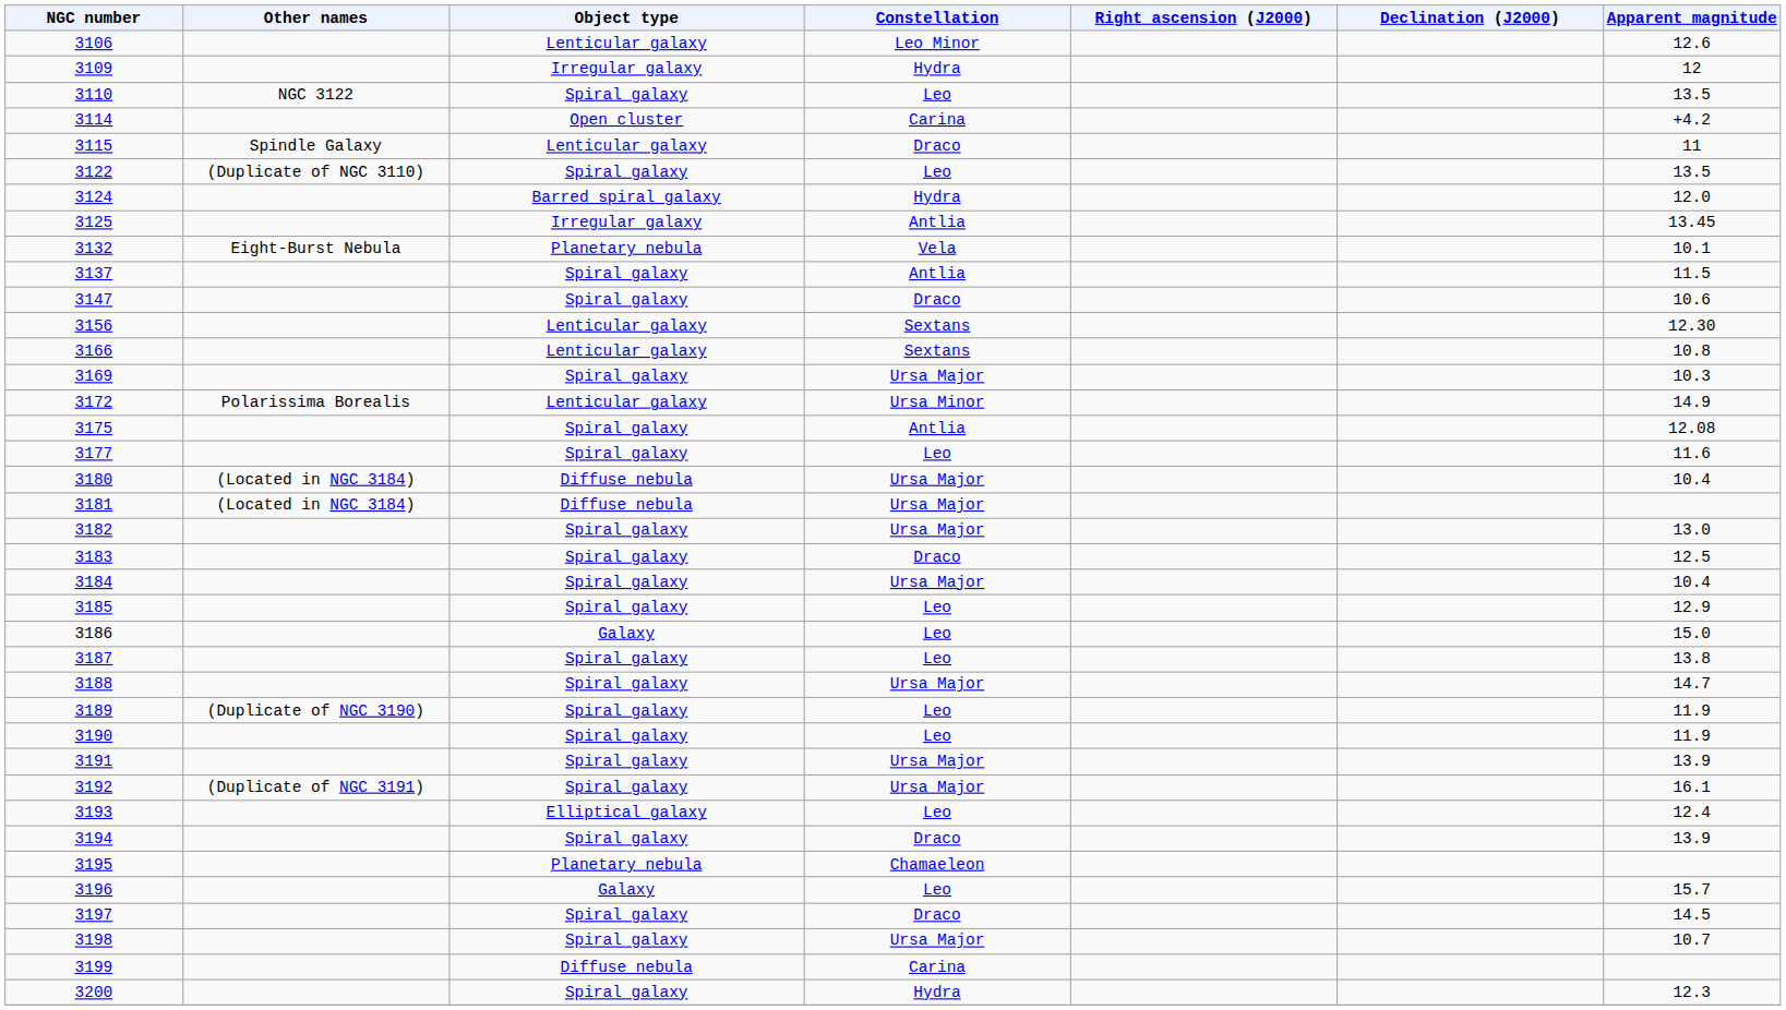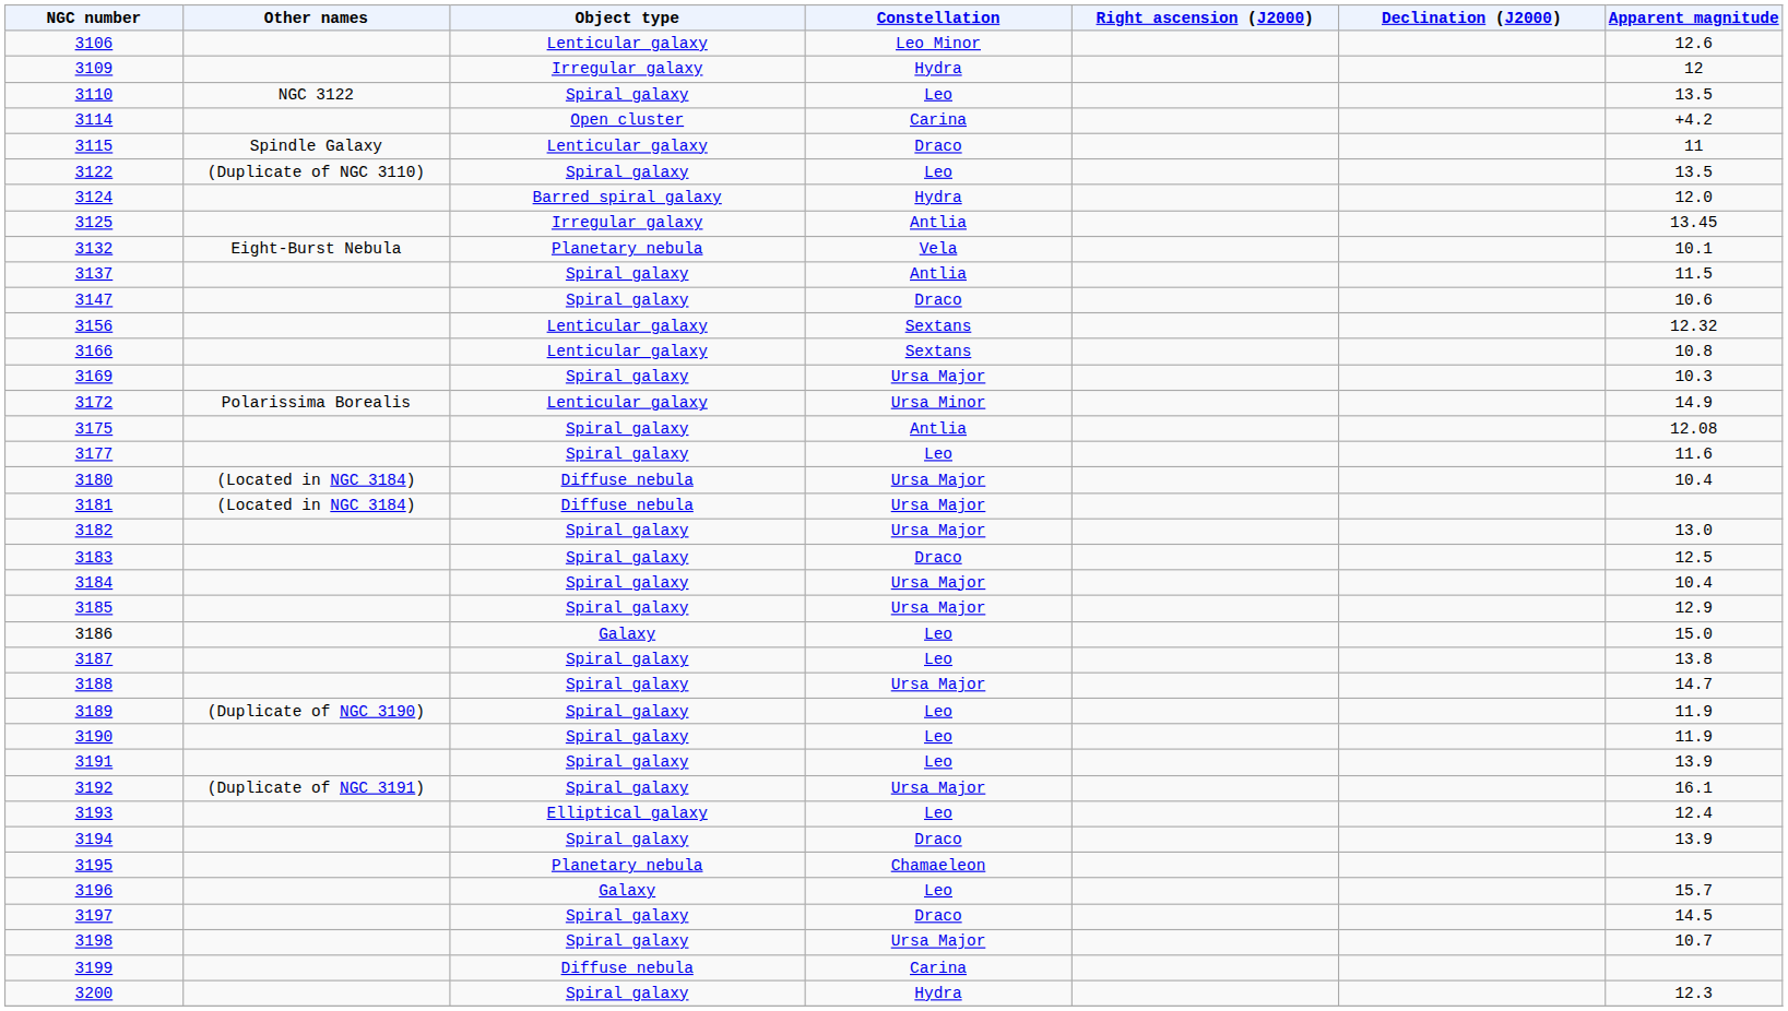 <table class="wikitable sortable sticky-header sort-under" style="text-align: center;">
 <tr>
 <th style="background-color:#edf3fe; width: 10%;">NGC number</th>
 <th style="background-color:#edf3fe; width: 15%;">Other names</th>
 <th style="background-color:#edf3fe; width: 20%;">Object type</th>
 <th style="background-color:#edf3fe; width: 15%;"><a href='#'>Constellation</a></th>
 <th style="background-color:#edf3fe; width: 15%;"><a href='#'>Right ascension</a> (<a href='#'>J2000</a>)</th>
 <th style="background-color:#edf3fe; width: 15%;"><a href='#'>Declination</a> (<a href='#'>J2000</a>)</th>
 <th style="background-color:#edf3fe; width: 10%;"><a href='#'>Apparent magnitude</a></th>
 </tr>
 <tr>
 <td><a href='#'>3106</a></td>
 <td></td>
 <td><a href='#'>Lenticular galaxy</a></td>
 <td><a href='#'>Leo Minor</a></td>
 <td></td>
 <td></td>
 <td>12.6</td>
 </tr>
 <tr>
 <td><a href='#'>3109</a></td>
 <td></td>
 <td><a href='#'>Irregular galaxy</a></td>
 <td><a href='#'>Hydra</a></td>
 <td></td>
 <td></td>
 <td>12</td>
 </tr>
 <tr>
 <td><a href='#'>3110</a></td>
 <td>NGC 3122</td>
 <td><a href='#'>Spiral galaxy</a></td>
 <td><a href='#'>Leo</a></td>
 <td></td>
 <td></td>
 <td>13.5</td>
 </tr>
 <tr>
 <td><a href='#'>3114</a></td>
 <td></td>
 <td><a href='#'>Open cluster</a></td>
 <td><a href='#'>Carina</a></td>
 <td></td>
 <td></td>
 <td>+4.2</td>
 </tr>
 <tr>
 <td><a href='#'>3115</a></td>
 <td>Spindle Galaxy</td>
 <td><a href='#'>Lenticular galaxy</a></td>
 <td><a href='#'>Draco</a></td>
 <td></td>
 <td></td>
 <td>11</td>
 </tr>
 <tr>
 <td><a href='#'>3122</a></td>
 <td>(Duplicate of NGC 3110)</td>
 <td><a href='#'>Spiral galaxy</a></td>
 <td><a href='#'>Leo</a></td>
 <td></td>
 <td></td>
 <td>13.5</td>
 </tr>
 <tr>
 <td><a href='#'>3124</a></td>
 <td></td>
 <td><a href='#'>Barred spiral galaxy</a></td>
 <td><a href='#'>Hydra</a></td>
 <td></td>
 <td></td>
 <td>12.0</td>
 </tr>
 <tr>
 <td><a href='#'>3125</a></td>
 <td></td>
 <td><a href='#'>Irregular galaxy</a></td>
 <td><a href='#'>Antlia</a></td>
 <td></td>
 <td></td>
 <td>13.45</td>
 </tr>
 <tr>
 <td><a href='#'>3132</a></td>
 <td>Eight-Burst Nebula</td>
 <td><a href='#'>Planetary nebula</a></td>
 <td><a href='#'>Vela</a></td>
 <td></td>
 <td></td>
 <td>10.1</td>
 </tr>
 <tr>
 <td><a href='#'>3137</a></td>
 <td></td>
 <td><a href='#'>Spiral galaxy</a></td>
 <td><a href='#'>Antlia</a></td>
 <td></td>
 <td></td>
 <td>11.5</td>
 </tr>
 <tr>
 <td><a href='#'>3147</a></td>
 <td></td>
 <td><a href='#'>Spiral galaxy</a></td>
 <td><a href='#'>Draco</a></td>
 <td></td>
 <td></td>
 <td>10.6</td>
 </tr>
 <tr>
 <td><a href='#'>3156</a></td>
 <td></td>
 <td><a href='#'>Lenticular galaxy</a></td>
 <td><a href='#'>Sextans</a></td>
 <td></td>
 <td></td>
-<td>12.30</td>
+<td>12.32</td>
 </tr>
 <tr>
 <td><a href='#'>3166</a></td>
 <td></td>
 <td><a href='#'>Lenticular galaxy</a></td>
 <td><a href='#'>Sextans</a></td>
 <td></td>
 <td></td>
 <td>10.8</td>
 </tr>
 <tr>
 <td><a href='#'>3169</a></td>
 <td></td>
 <td><a href='#'>Spiral galaxy</a></td>
 <td><a href='#'>Ursa Major</a></td>
 <td></td>
 <td></td>
 <td>10.3</td>
 </tr>
 <tr>
 <td><a href='#'>3172</a></td>
 <td>Polarissima Borealis</td>
 <td><a href='#'>Lenticular galaxy</a></td>
 <td><a href='#'>Ursa Minor</a></td>
 <td></td>
 <td></td>
 <td>14.9</td>
 </tr>
 <tr>
 <td><a href='#'>3175</a></td>
 <td></td>
 <td><a href='#'>Spiral galaxy</a></td>
 <td><a href='#'>Antlia</a></td>
 <td></td>
 <td></td>
 <td>12.08</td>
 </tr>
 <tr>
 <td><a href='#'>3177</a></td>
 <td></td>
 <td><a href='#'>Spiral galaxy</a></td>
 <td><a href='#'>Leo</a></td>
 <td></td>
 <td></td>
 <td>11.6</td>
 </tr>
 <tr>
 <td><a href='#'>3180</a></td>
 <td>(Located in <a href='#'>NGC 3184</a>)</td>
 <td><a href='#'>Diffuse nebula</a></td>
 <td><a href='#'>Ursa Major</a></td>
 <td></td>
 <td></td>
 <td>10.4</td>
 </tr>
 <tr>
 <td><a href='#'>3181</a></td>
 <td>(Located in <a href='#'>NGC 3184</a>)</td>
 <td><a href='#'>Diffuse nebula</a></td>
 <td><a href='#'>Ursa Major</a></td>
 <td></td>
 <td></td>
 <td></td>
 </tr>
 <tr>
 <td><a href='#'>3182</a></td>
 <td></td>
 <td><a href='#'>Spiral galaxy</a></td>
 <td><a href='#'>Ursa Major</a></td>
 <td></td>
 <td></td>
 <td>13.0</td>
 </tr>
 <tr>
 <td><a href='#'>3183</a></td>
 <td></td>
 <td><a href='#'>Spiral galaxy</a></td>
 <td><a href='#'>Draco</a></td>
 <td></td>
 <td></td>
 <td>12.5</td>
 </tr>
 <tr>
 <td><a href='#'>3184</a></td>
 <td></td>
 <td><a href='#'>Spiral galaxy</a></td>
 <td><a href='#'>Ursa Major</a></td>
 <td></td>
 <td></td>
 <td>10.4</td>
 </tr>
 <tr>
 <td><a href='#'>3185</a></td>
 <td></td>
 <td><a href='#'>Spiral galaxy</a></td>
-<td><a href='#'>Leo</a></td>
+<td><a href='#'>Ursa Major</a></td>
 <td></td>
 <td></td>
 <td>12.9</td>
 </tr>
 <tr>
 <td>3186</td>
 <td></td>
 <td><a href='#'>Galaxy</a></td>
 <td><a href='#'>Leo</a></td>
 <td></td>
 <td></td>
 <td>15.0</td>
 </tr>
 <tr>
 <td><a href='#'>3187</a></td>
 <td></td>
 <td><a href='#'>Spiral galaxy</a></td>
 <td><a href='#'>Leo</a></td>
 <td></td>
 <td></td>
 <td>13.8</td>
 </tr>
 <tr>
 <td><a href='#'>3188</a></td>
 <td></td>
 <td><a href='#'>Spiral galaxy</a></td>
 <td><a href='#'>Ursa Major</a></td>
 <td></td>
 <td></td>
 <td>14.7</td>
 </tr>
 <tr>
 <td><a href='#'>3189</a></td>
 <td>(Duplicate of <a href='#'>NGC 3190</a>)</td>
 <td><a href='#'>Spiral galaxy</a></td>
 <td><a href='#'>Leo</a></td>
 <td></td>
 <td></td>
 <td>11.9</td>
 </tr>
 <tr>
 <td><a href='#'>3190</a></td>
 <td></td>
 <td><a href='#'>Spiral galaxy</a></td>
 <td><a href='#'>Leo</a></td>
 <td></td>
 <td></td>
 <td>11.9</td>
 </tr>
 <tr>
 <td><a href='#'>3191</a></td>
 <td></td>
 <td><a href='#'>Spiral galaxy</a></td>
-<td><a href='#'>Ursa Major</a></td>
+<td><a href='#'>Leo</a></td>
 <td></td>
 <td></td>
 <td>13.9</td>
 </tr>
 <tr>
 <td><a href='#'>3192</a></td>
 <td>(Duplicate of <a href='#'>NGC 3191</a>)</td>
 <td><a href='#'>Spiral galaxy</a></td>
 <td><a href='#'>Ursa Major</a></td>
 <td></td>
 <td></td>
 <td>16.1</td>
 </tr>
 <tr>
 <td><a href='#'>3193</a></td>
 <td></td>
 <td><a href='#'>Elliptical galaxy</a></td>
 <td><a href='#'>Leo</a></td>
 <td></td>
 <td></td>
 <td>12.4</td>
 </tr>
 <tr>
 <td><a href='#'>3194</a></td>
 <td></td>
 <td><a href='#'>Spiral galaxy</a></td>
 <td><a href='#'>Draco</a></td>
 <td></td>
 <td></td>
 <td>13.9</td>
 </tr>
 <tr>
 <td><a href='#'>3195</a></td>
 <td></td>
 <td><a href='#'>Planetary nebula</a></td>
 <td><a href='#'>Chamaeleon</a></td>
 <td></td>
 <td></td>
 <td></td>
 </tr>
 <tr>
 <td><a href='#'>3196</a></td>
 <td></td>
 <td><a href='#'>Galaxy</a></td>
 <td><a href='#'>Leo</a></td>
 <td></td>
 <td></td>
 <td>15.7</td>
 </tr>
 <tr>
 <td><a href='#'>3197</a></td>
 <td></td>
 <td><a href='#'>Spiral galaxy</a></td>
 <td><a href='#'>Draco</a></td>
 <td></td>
 <td></td>
 <td>14.5</td>
 </tr>
 <tr>
 <td><a href='#'>3198</a></td>
 <td></td>
 <td><a href='#'>Spiral galaxy</a></td>
 <td><a href='#'>Ursa Major</a></td>
 <td></td>
 <td></td>
 <td>10.7</td>
 </tr>
 <tr>
 <td><a href='#'>3199</a></td>
 <td></td>
 <td><a href='#'>Diffuse nebula</a></td>
 <td><a href='#'>Carina</a></td>
 <td></td>
 <td></td>
 <td></td>
 </tr>
 <tr>
 <td><a href='#'>3200</a></td>
 <td></td>
 <td><a href='#'>Spiral galaxy</a></td>
 <td><a href='#'>Hydra</a></td>
 <td></td>
 <td></td>
 <td>12.3</td>
 </tr>
 <tr>
 </tr>
 </table>
